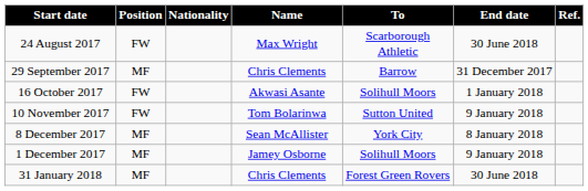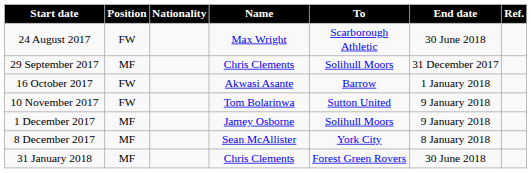 <table class="wikitable"  style="text-align:center; font-size:90%; ">
 <tr>
 <th style="background:#000000; color:#FFFFFF; width:120px;">Start date</th>
 <th style="background:#000000; color:#FFFFFF; width:50px;">Position</th>
 <th style="background:#000000; color:#FFFFFF; width:50px;">Nationality</th>
 <th style="background:#000000; color:#FFFFFF; width:120px;">Name</th>
 <th style="background:#000000; color:#FFFFFF; width:120px;">To</th>
 <th style="background:#000000; color:#FFFFFF; width:110px;">End date</th>
 <th style="background:#000000; color:#FFFFFF; width:25px;">Ref.</th>
 </tr>
 <tr>
 <td>24 August 2017</td>
 <td>FW</td>
 <td></td>
 <td><a href='#'>Max Wright</a></td>
 <td> <a href='#'>Scarborough Athletic</a></td>
 <td>30 June 2018</td>
 <td></td>
 </tr>
 <tr>
 <td>29 September 2017</td>
 <td>MF</td>
 <td></td>
 <td><a href='#'>Chris Clements</a></td>
-<td> <a href='#'>Barrow</a></td>
+<td> <a href='#'>Solihull Moors</a></td>
 <td>31 December 2017</td>
 <td></td>
 </tr>
 <tr>
 <td>16 October 2017</td>
 <td>FW</td>
 <td></td>
 <td><a href='#'>Akwasi Asante</a></td>
-<td> <a href='#'>Solihull Moors</a></td>
+<td> <a href='#'>Barrow</a></td>
 <td>1 January 2018</td>
 <td></td>
 </tr>
 <tr>
 <td>10 November 2017</td>
 <td>FW</td>
 <td></td>
 <td><a href='#'>Tom Bolarinwa</a></td>
 <td> <a href='#'>Sutton United</a></td>
 <td>9 January 2018</td>
 <td></td>
 </tr>
 <tr>
+<td>1 December 2017</td>
+<td>MF</td>
+<td></td>
+<td><a href='#'>Jamey Osborne</a></td>
+<td> <a href='#'>Solihull Moors</a></td>
+<td>9 January 2018</td>
+<td></td>
+</tr>
+<tr>
 <td>8 December 2017</td>
 <td>MF</td>
 <td></td>
 <td><a href='#'>Sean McAllister</a></td>
 <td> <a href='#'>York City</a></td>
 <td>8 January 2018</td>
-<td></td>
-</tr>
-<tr>
-<td>1 December 2017</td>
-<td>MF</td>
-<td></td>
-<td><a href='#'>Jamey Osborne</a></td>
-<td> <a href='#'>Solihull Moors</a></td>
-<td>9 January 2018</td>
 <td></td>
 </tr>
 <tr>
 <td>31 January 2018</td>
 <td>MF</td>
 <td></td>
 <td><a href='#'>Chris Clements</a></td>
 <td> <a href='#'>Forest Green Rovers</a></td>
 <td>30 June 2018</td>
 <td></td>
 </tr>
 </table>
